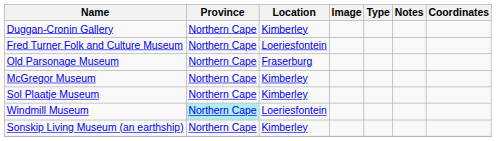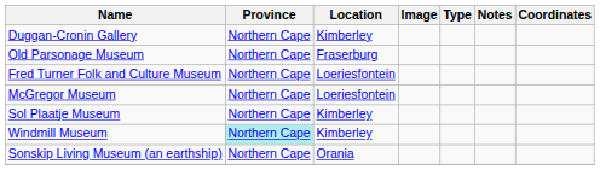 <table class="wikitable sortable">
 <tr>
 <th>Name</th>
 <th>Province</th>
 <th>Location</th>
 <th>Image</th>
 <th>Type</th>
 <th>Notes</th>
 <th>Coordinates</th>
 </tr>
 <tr>
 <td><a href='#'>Duggan-Cronin Gallery</a></td>
 <td><a href='#'>Northern Cape</a></td>
 <td><a href='#'>Kimberley</a></td>
 <td></td>
 <td></td>
 <td></td>
 <td></td>
 </tr>
 <tr>
+<td><a href='#'>Old Parsonage Museum</a></td>
+<td><a href='#'>Northern Cape</a></td>
+<td><a href='#'>Fraserburg</a></td>
+<td></td>
+<td></td>
+<td></td>
+<td></td>
+</tr>
+<tr>
 <td><a href='#'>Fred Turner Folk and Culture Museum</a></td>
 <td><a href='#'>Northern Cape</a></td>
 <td><a href='#'>Loeriesfontein</a></td>
 <td></td>
 <td></td>
 <td></td>
 <td></td>
 </tr>
 <tr>
-<td><a href='#'>Old Parsonage Museum</a></td>
-<td><a href='#'>Northern Cape</a></td>
-<td><a href='#'>Fraserburg</a></td>
-<td></td>
-<td></td>
-<td></td>
-<td></td>
-</tr>
-<tr>
 <td><a href='#'>McGregor Museum</a></td>
 <td><a href='#'>Northern Cape</a></td>
-<td><a href='#'>Kimberley</a></td>
+<td><a href='#'>Loeriesfontein</a></td>
 <td></td>
 <td></td>
 <td></td>
 <td></td>
 </tr>
 <tr>
 <td><a href='#'>Sol Plaatje Museum</a></td>
 <td><a href='#'>Northern Cape</a></td>
 <td><a href='#'>Kimberley</a></td>
 <td></td>
 <td></td>
 <td></td>
 <td></td>
 </tr>
 <tr>
 <td><a href='#'>Windmill Museum</a></td>
 <td style="background: paleturquoise;"><a href='#'>Northern Cape</a></td>
-<td><a href='#'>Loeriesfontein</a></td>
+<td><a href='#'>Kimberley</a></td>
 <td></td>
 <td></td>
 <td></td>
 <td></td>
 </tr>
 <tr>
 <td><a href='#'>Sonskip Living Museum (an earthship)</a></td>
 <td><a href='#'>Northern Cape</a></td>
-<td><a href='#'>Kimberley</a></td>
+<td><a href='#'>Orania</a></td>
 <td></td>
 <td></td>
 <td></td>
 <td></td>
 </tr>
 <tr>
 </tr>
 </table>
